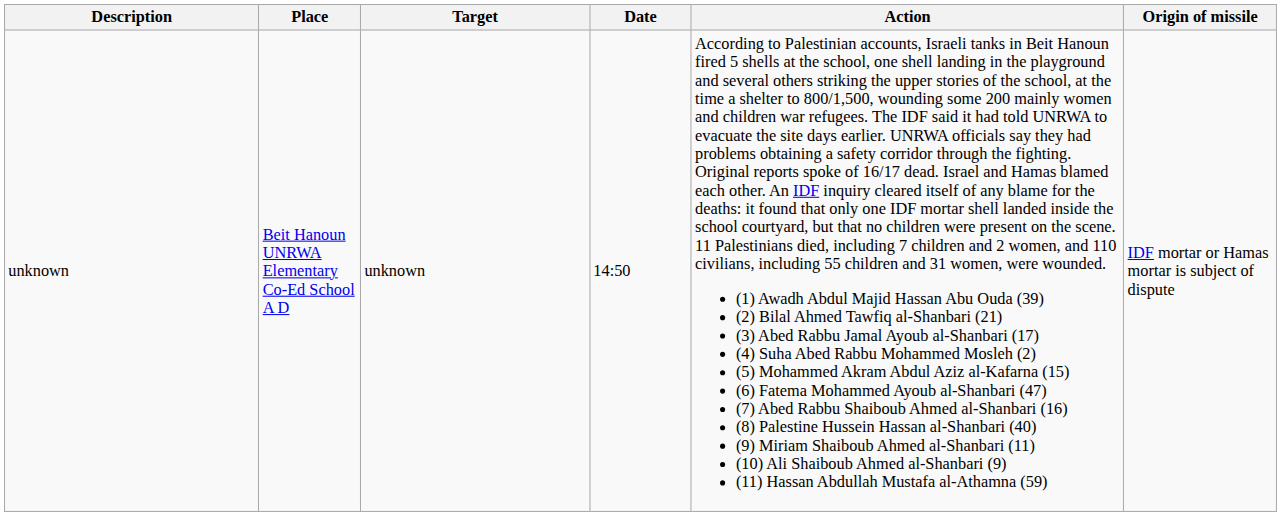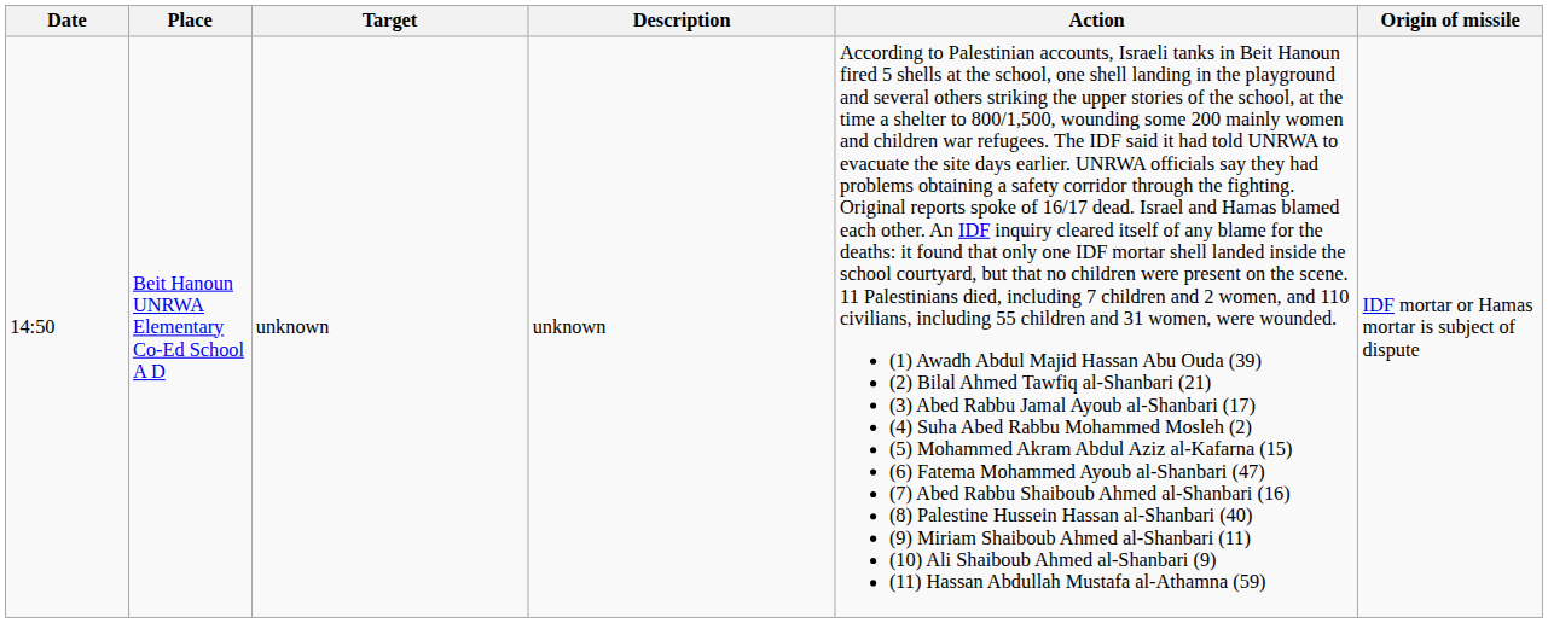 <table class="wikitable sortable">
 <tr>
-<th style="width:20%;">Description</th>
+<th style="width:8%;">Date</th>
 <th style="width:8%;">Place</th>
 <th style="width:18%;">Target</th>
-<th style="width:8%;">Date</th>
+<th style="width:20%;">Description</th>
 <th>Action</th>
 <th style="width:12%;">Origin of missile</th>
 </tr>
 <tr>
-<td>unknown</td>
+<td>14:50</td>
 <td><a href='#'>Beit Hanoun UNRWA Elementary Co-Ed School A D</a></td>
 <td>unknown</td>
-<td>14:50</td>
+<td>unknown</td>
 <td>According to Palestinian accounts, Israeli tanks in Beit Hanoun fired 5 shells at the school, one shell landing in the playground and several others striking the upper stories of the school, at the time a shelter to 800/1,500, wounding some 200 mainly women and children war refugees. The IDF said it had told UNRWA to evacuate the site days earlier. UNRWA officials say they had problems obtaining a safety corridor through the fighting. Original reports spoke of 16/17 dead. Israel and Hamas blamed each other. An <a href='#'>IDF</a> inquiry cleared itself of any blame for the deaths: it found that only one IDF mortar shell landed inside the school courtyard, but that no children were present on the scene. 11 Palestinians died, including 7 children and 2 women, and 110 civilians, including 55 children and 31 women, were wounded.<br><ul><li>(1) Awadh Abdul Majid Hassan Abu Ouda (39)</li><li>(2) Bilal Ahmed Tawfiq al-Shanbari (21)</li><li>(3) Abed Rabbu Jamal Ayoub al-Shanbari (17)</li><li>(4) Suha Abed Rabbu Mohammed Mosleh (2)</li><li>(5) Mohammed Akram Abdul Aziz al-Kafarna (15)</li><li>(6) Fatema Mohammed Ayoub al-Shanbari (47)</li><li>(7) Abed Rabbu Shaiboub Ahmed al-Shanbari (16)</li><li>(8) Palestine Hussein Hassan al-Shanbari (40)</li><li>(9) Miriam Shaiboub Ahmed al-Shanbari (11)</li><li>(10) Ali Shaiboub Ahmed al-Shanbari (9)</li><li>(11) Hassan Abdullah Mustafa al-Athamna (59)</li></ul></td>
 <td><a href='#'>IDF</a> mortar or Hamas mortar is subject of dispute</td>
 </tr>
 </table>
